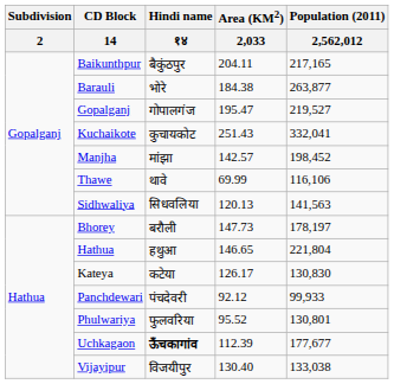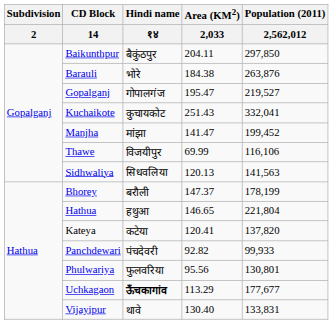 <table class="wikitable sortable">
 <tr>
 <th>Subdivision</th>
 <th>CD Block</th>
 <th>Hindi name</th>
 <th>Area (KM<sup>2</sup>)</th>
 <th>Population (2011)</th>
 </tr>
 <tr>
 <th>2</th>
 <th>14</th>
 <th>१४</th>
 <th>2,033</th>
 <th>2,562,012</th>
 </tr>
 <tr>
 <td rowspan="7"><a href='#'>Gopalganj</a></td>
 <td><a href='#'>Baikunthpur</a></td>
 <td>बैकुंठपुर</td>
 <td>204.11</td>
-<td>217,165</td>
+<td>297,850</td>
 </tr>
 <tr>
 <td><a href='#'>Barauli</a></td>
 <td>भोरे</td>
 <td>184.38</td>
-<td>263,877</td>
+<td>263,876</td>
 </tr>
 <tr>
 <td><a href='#'>Gopalganj</a></td>
 <td>गोपालगंज</td>
 <td>195.47</td>
 <td>219,527</td>
 </tr>
 <tr>
 <td><a href='#'>Kuchaikote</a></td>
 <td>कुचायकोट</td>
 <td>251.43</td>
 <td>332,041</td>
 </tr>
 <tr>
 <td><a href='#'>Manjha</a></td>
 <td>मांझा</td>
-<td>142.57</td>
-<td>198,452</td>
+<td>141.47</td>
+<td>199,452</td>
 </tr>
 <tr>
 <td><a href='#'>Thawe</a></td>
-<td>थावे</td>
+<td>विजयीपुर</td>
 <td>69.99</td>
 <td>116,106</td>
 </tr>
 <tr>
 <td><a href='#'>Sidhwaliya</a></td>
 <td>सिधवलिया</td>
 <td>120.13</td>
 <td>141,563</td>
 </tr>
 <tr>
 <td rowspan="7"><a href='#'>Hathua</a></td>
 <td><a href='#'>Bhorey</a></td>
 <td>बरौली</td>
-<td>147.73</td>
-<td>178,197</td>
+<td>147.37</td>
+<td>178,199</td>
 </tr>
 <tr>
 <td><a href='#'>Hathua</a></td>
 <td>हथुआ</td>
 <td>146.65</td>
 <td>221,804</td>
 </tr>
 <tr>
 <td>Kateya</td>
 <td>कटेया</td>
-<td>126.17</td>
-<td>130,830</td>
+<td>120.41</td>
+<td>137,820</td>
 </tr>
 <tr>
 <td><a href='#'>Panchdewari</a></td>
 <td>पंचदेवरी</td>
-<td>92.12</td>
+<td>92.82</td>
 <td>99,933</td>
 </tr>
 <tr>
 <td><a href='#'>Phulwariya</a></td>
 <td>फुलवरिया</td>
-<td>95.52</td>
+<td>95.56</td>
 <td>130,801</td>
 </tr>
 <tr>
 <td><a href='#'>Uchkagaon</a></td>
 <td><strong>ऊँचकागांव</strong></td>
-<td>112.39</td>
+<td>113.29</td>
 <td>177,677</td>
 </tr>
 <tr>
 <td><a href='#'>Vijayipur</a></td>
-<td>विजयीपुर</td>
+<td>थावे</td>
 <td>130.40</td>
-<td>133,038</td>
+<td>133,831</td>
 </tr>
 </table>
